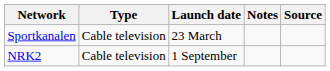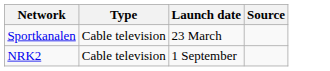 <table class="wikitable sortable">
 <tr>
 <th>Network</th>
 <th>Type</th>
 <th>Launch date</th>
-<th>Notes</th>
 <th>Source</th>
 </tr>
 <tr>
 <td><a href='#'>Sportkanalen</a></td>
 <td>Cable television</td>
 <td>23 March</td>
 <td></td>
-<td></td>
 </tr>
 <tr>
 <td><a href='#'>NRK2</a></td>
 <td>Cable television</td>
 <td>1 September</td>
 <td></td>
-<td></td>
 </tr>
 </table>
